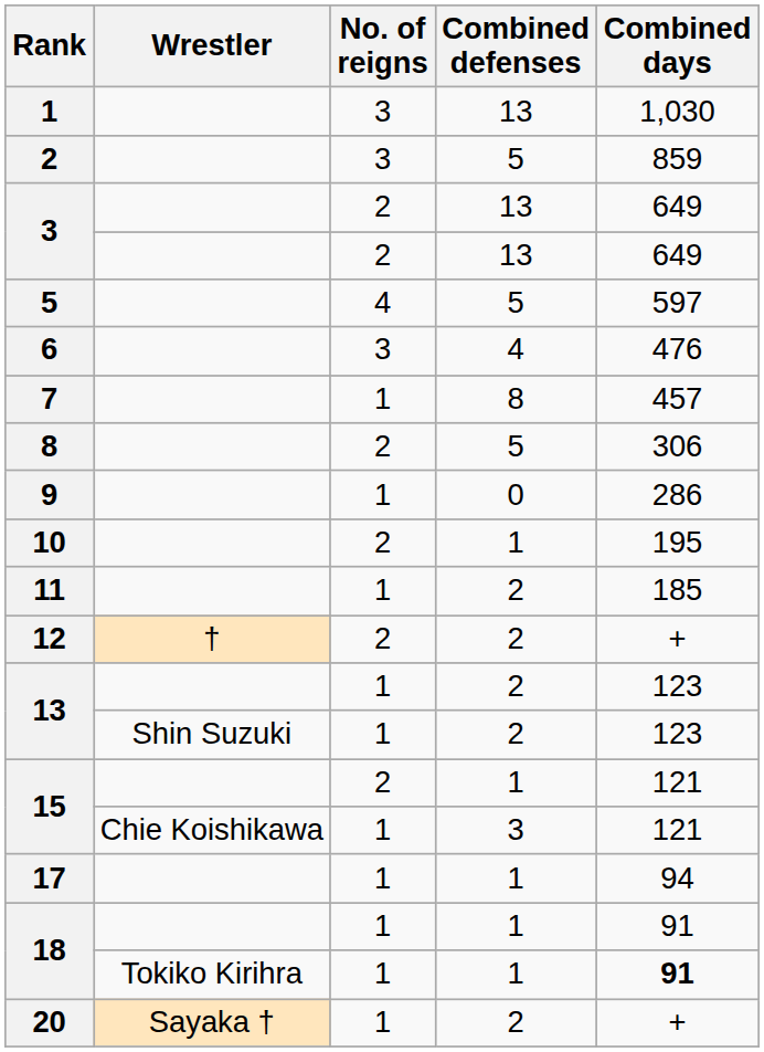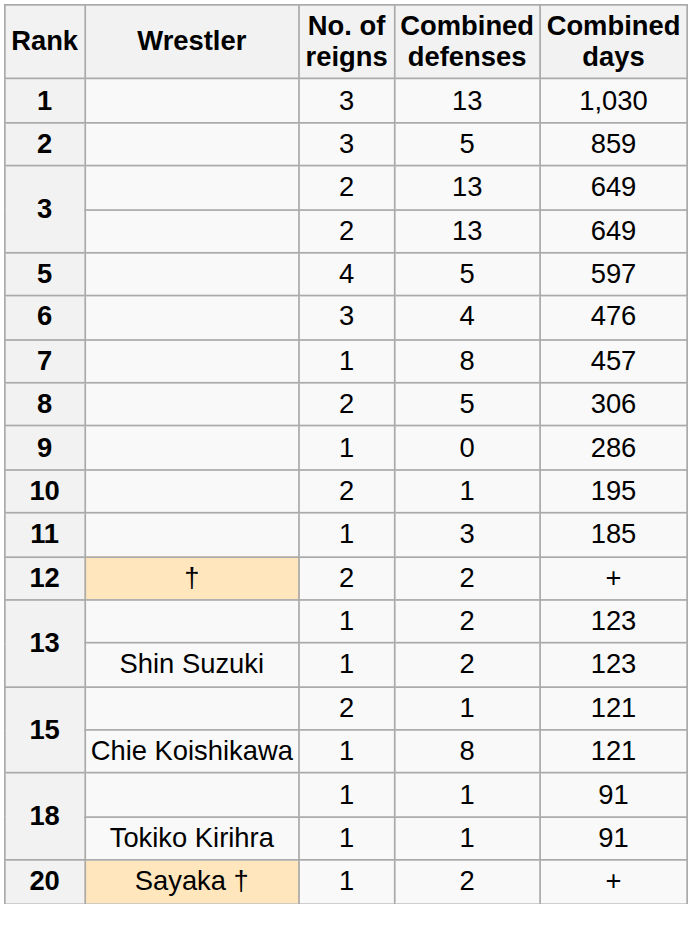 <table class="wikitable sortable" style="text-align: center">
 <tr>
 <th>Rank</th>
 <th>Wrestler</th>
 <th>No. of<br>reigns</th>
 <th>Combined<br>defenses</th>
 <th>Combined<br>days</th>
 </tr>
 <tr>
 <th>1</th>
 <td></td>
 <td>3</td>
 <td>13</td>
 <td>1,030</td>
 </tr>
 <tr>
 <th>2</th>
 <td></td>
 <td>3</td>
 <td>5</td>
 <td>859</td>
 </tr>
 <tr>
 <th rowspan="2">3</th>
 <td></td>
 <td>2</td>
 <td>13</td>
 <td>649</td>
 </tr>
 <tr>
 <td></td>
 <td>2</td>
 <td>13</td>
 <td>649</td>
 </tr>
 <tr>
 <th>5</th>
 <td></td>
 <td>4</td>
 <td>5</td>
 <td>597</td>
 </tr>
 <tr>
 <th>6</th>
 <td></td>
 <td>3</td>
 <td>4</td>
 <td>476</td>
 </tr>
 <tr>
 <th>7</th>
 <td></td>
 <td>1</td>
 <td>8</td>
 <td>457</td>
 </tr>
 <tr>
 <th>8</th>
 <td></td>
 <td>2</td>
 <td>5</td>
 <td>306</td>
 </tr>
 <tr>
 <th>9</th>
 <td></td>
 <td>1</td>
 <td>0</td>
 <td>286</td>
 </tr>
 <tr>
 <th>10</th>
 <td></td>
 <td>2</td>
 <td>1</td>
 <td>195</td>
 </tr>
 <tr>
 <th>11</th>
 <td></td>
 <td>1</td>
-<td>2</td>
+<td>3</td>
 <td>185</td>
 </tr>
 <tr>
 <th>12</th>
 <td style="background: #ffe6bd"> †</td>
 <td>2</td>
 <td>2</td>
 <td>+</td>
 </tr>
 <tr>
 <th rowspan=2>13</th>
 <td></td>
 <td>1</td>
 <td>2</td>
 <td>123</td>
 </tr>
 <tr>
 <td>Shin Suzuki</td>
 <td>1</td>
 <td>2</td>
 <td>123</td>
 </tr>
 <tr>
 <th rowspan=2>15</th>
 <td></td>
 <td>2</td>
 <td>1</td>
 <td>121</td>
 </tr>
 <tr>
 <td>Chie Koishikawa</td>
 <td>1</td>
-<td>3</td>
+<td>8</td>
 <td>121</td>
-</tr>
-<tr>
-<th>17</th>
-<td></td>
-<td>1</td>
-<td>1</td>
-<td>94</td>
 </tr>
 <tr>
 <th rowspan=2>18</th>
 <td></td>
 <td>1</td>
 <td>1</td>
 <td>91</td>
 </tr>
 <tr>
 <td>Tokiko Kirihra</td>
 <td>1</td>
 <td>1</td>
-<td><strong>91</strong></td>
+<td>91</td>
 </tr>
 <tr>
 <th>20</th>
 <td style="background: #ffe6bd">Sayaka †</td>
 <td>1</td>
 <td>2</td>
 <td>+</td>
 </tr>
 </table>
